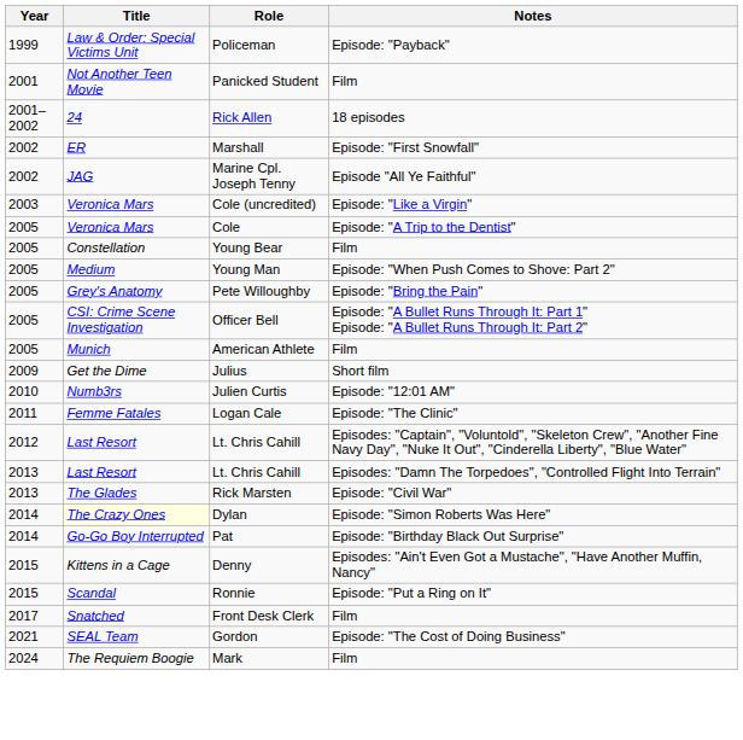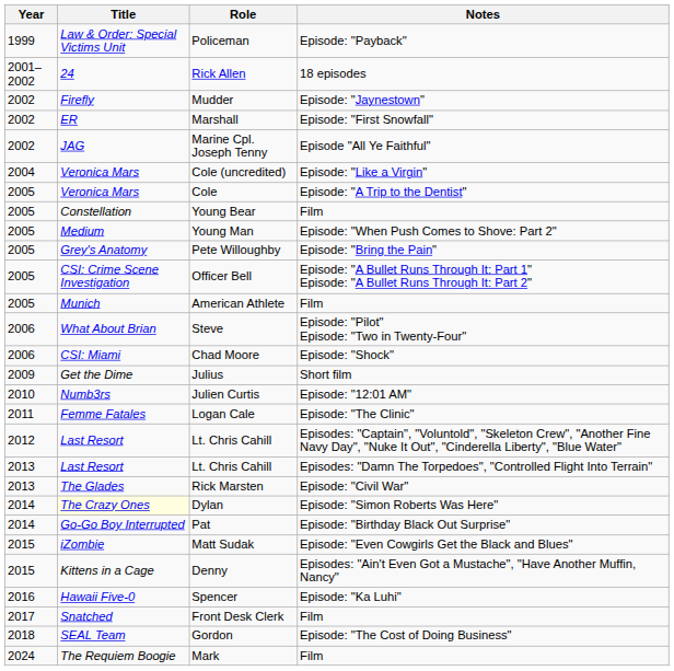 <table class="wikitable sortable">
 <tr>
 <th>Year</th>
 <th>Title</th>
 <th>Role</th>
 <th class="unsortable">Notes</th>
 </tr>
 <tr>
 <td>1999</td>
 <td><em><a href='#'>Law & Order: Special Victims Unit</a></em></td>
 <td>Policeman</td>
 <td>Episode: "Payback"</td>
 </tr>
 <tr>
-<td>2001</td>
-<td><em><a href='#'>Not Another Teen Movie</a></em></td>
-<td>Panicked Student</td>
-<td>Film</td>
-</tr>
-<tr>
 <td>2001–2002</td>
 <td><em><a href='#'>24</a></em></td>
 <td><a href='#'>Rick Allen</a></td>
 <td>18 episodes</td>
+</tr>
+<tr>
+<td>2002</td>
+<td><em><a href='#'>Firefly</a></em></td>
+<td>Mudder</td>
+<td>Episode: "<a href='#'>Jaynestown</a>"</td>
 </tr>
 <tr>
 <td>2002</td>
 <td><em><a href='#'>ER</a></em></td>
 <td>Marshall</td>
 <td>Episode: "First Snowfall"</td>
 </tr>
 <tr>
 <td>2002</td>
 <td><em><a href='#'>JAG</a></em></td>
 <td>Marine Cpl. Joseph Tenny</td>
 <td>Episode "All Ye Faithful"</td>
 </tr>
 <tr>
-<td>2003</td>
+<td>2004</td>
 <td><em><a href='#'>Veronica Mars</a></em></td>
 <td>Cole (uncredited)</td>
 <td>Episode: "<a href='#'>Like a Virgin</a>"</td>
 </tr>
 <tr>
 <td>2005</td>
 <td><em><a href='#'>Veronica Mars</a></em></td>
 <td>Cole</td>
 <td>Episode: "<a href='#'>A Trip to the Dentist</a>"</td>
 </tr>
 <tr>
 <td>2005</td>
 <td><em>Constellation</em></td>
 <td>Young Bear</td>
 <td>Film</td>
 </tr>
 <tr>
 <td>2005</td>
 <td><em><a href='#'>Medium</a></em></td>
 <td>Young Man</td>
 <td>Episode: "When Push Comes to Shove: Part 2"</td>
 </tr>
 <tr>
 <td>2005</td>
 <td><em><a href='#'>Grey's Anatomy</a></em></td>
 <td>Pete Willoughby</td>
 <td>Episode: "<a href='#'>Bring the Pain</a>"</td>
 </tr>
 <tr>
 <td>2005</td>
 <td><em><a href='#'>CSI: Crime Scene Investigation</a></em></td>
 <td>Officer Bell</td>
 <td>Episode: "<a href='#'>A Bullet Runs Through It: Part 1</a>"<br>Episode: "<a href='#'>A Bullet Runs Through It: Part 2</a>"</td>
 </tr>
 <tr>
 <td>2005</td>
 <td><em><a href='#'>Munich</a></em></td>
 <td>American Athlete</td>
 <td>Film</td>
+</tr>
+<tr>
+<td>2006</td>
+<td><em><a href='#'>What About Brian</a></em></td>
+<td>Steve</td>
+<td>Episode: "Pilot"<br>Episode: "Two in Twenty-Four"</td>
+</tr>
+<tr>
+<td>2006</td>
+<td><em><a href='#'>CSI: Miami</a></em></td>
+<td>Chad Moore</td>
+<td>Episode: "Shock"</td>
 </tr>
 <tr>
 <td>2009</td>
 <td><em>Get the Dime</em></td>
 <td>Julius</td>
 <td>Short film</td>
 </tr>
 <tr>
 <td>2010</td>
 <td><em><a href='#'>Numb3rs</a></em></td>
 <td>Julien Curtis</td>
 <td>Episode: "12:01 AM"</td>
 </tr>
 <tr>
 <td>2011</td>
 <td><em><a href='#'>Femme Fatales</a></em></td>
 <td>Logan Cale</td>
 <td>Episode: "The Clinic"</td>
 </tr>
 <tr>
 <td>2012</td>
 <td><em><a href='#'>Last Resort</a></em></td>
 <td>Lt. Chris Cahill</td>
 <td>Episodes: "Captain", "Voluntold", "Skeleton Crew", "Another Fine Navy Day", "Nuke It Out", "Cinderella Liberty", "Blue Water"</td>
 </tr>
 <tr>
 <td>2013</td>
 <td><em><a href='#'>Last Resort</a></em></td>
 <td>Lt. Chris Cahill</td>
 <td>Episodes: "Damn The Torpedoes", "Controlled Flight Into Terrain"</td>
 </tr>
 <tr>
 <td>2013</td>
 <td><em><a href='#'>The Glades</a></em></td>
 <td>Rick Marsten</td>
 <td>Episode: "Civil War"</td>
 </tr>
 <tr>
 <td>2014</td>
 <td style="background: lightyellow;"><em><a href='#'>The Crazy Ones</a></em></td>
 <td>Dylan</td>
 <td>Episode: "Simon Roberts Was Here"</td>
 </tr>
 <tr>
 <td>2014</td>
 <td><em><a href='#'>Go-Go Boy Interrupted</a></em></td>
 <td>Pat</td>
 <td>Episode: "Birthday Black Out Surprise"</td>
 </tr>
 <tr>
 <td>2015</td>
+<td><em><a href='#'>iZombie</a></em></td>
+<td>Matt Sudak</td>
+<td>Episode: "Even Cowgirls Get the Black and Blues"</td>
+</tr>
+<tr>
+<td>2015</td>
 <td><em>Kittens in a Cage</em></td>
 <td>Denny</td>
 <td>Episodes: "Ain't Even Got a Mustache", "Have Another Muffin, Nancy"</td>
 </tr>
 <tr>
-<td>2015</td>
-<td><em><a href='#'>Scandal</a></em></td>
-<td>Ronnie</td>
-<td>Episode: "Put a Ring on It"</td>
+<td>2016</td>
+<td><em><a href='#'>Hawaii Five-0</a></em></td>
+<td>Spencer</td>
+<td>Episode: "Ka Luhi"</td>
 </tr>
 <tr>
 <td>2017</td>
 <td><em><a href='#'>Snatched</a></em></td>
 <td>Front Desk Clerk</td>
 <td>Film</td>
 </tr>
 <tr>
-<td>2021</td>
+<td>2018</td>
 <td><em><a href='#'>SEAL Team</a></em></td>
 <td>Gordon</td>
 <td>Episode: "The Cost of Doing Business"</td>
 </tr>
 <tr>
 <td>2024</td>
 <td><em>The Requiem Boogie</em></td>
 <td>Mark</td>
 <td>Film</td>
 </tr>
 </table>
